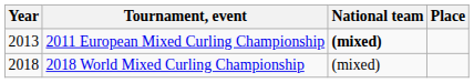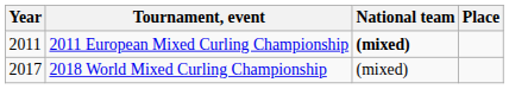 <table class="wikitable">
 <tr>
 <th scope="col">Year</th>
 <th scope="col">Tournament, event</th>
 <th scope="col">National team</th>
 <th scope="col">Place</th>
 </tr>
 <tr>
-<td>2013</td>
+<td>2011</td>
 <td><a href='#'>2011 European Mixed Curling Championship</a></td>
 <td><strong> (mixed)</strong></td>
 <td></td>
 </tr>
 <tr>
-<td>2018</td>
+<td>2017</td>
 <td><a href='#'>2018 World Mixed Curling Championship</a></td>
 <td> (mixed)</td>
 <td></td>
 </tr>
 </table>
